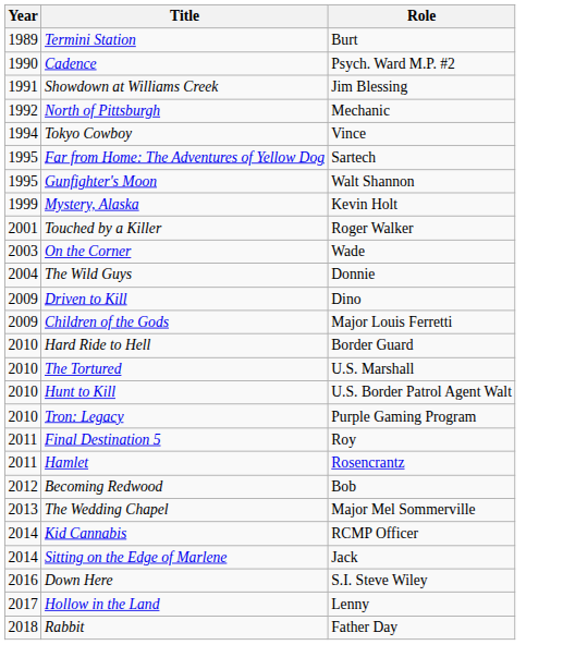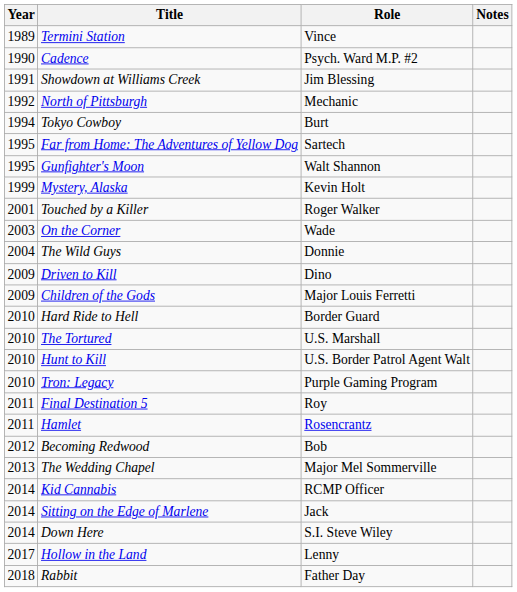 <table class="wikitable sortable">
 <tr>
 <th>Year</th>
 <th>Title</th>
 <th>Role</th>
+<th>Notes</th>
 </tr>
 <tr>
 <td>1989</td>
 <td><a href='#'><em>Termini Station</em></a></td>
-<td>Burt</td>
+<td>Vince</td>
+<td></td>
 </tr>
 <tr>
 <td>1990</td>
 <td><a href='#'><em>Cadence</em></a></td>
 <td>Psych. Ward M.P. #2</td>
+<td></td>
 </tr>
 <tr>
 <td>1991</td>
 <td><em>Showdown at Williams Creek</em></td>
 <td>Jim Blessing</td>
+<td></td>
 </tr>
 <tr>
 <td>1992</td>
 <td><em><a href='#'>North of Pittsburgh</a></em></td>
 <td>Mechanic</td>
+<td></td>
 </tr>
 <tr>
 <td>1994</td>
 <td><em>Tokyo Cowboy</em></td>
-<td>Vince</td>
+<td>Burt</td>
+<td></td>
 </tr>
 <tr>
 <td>1995</td>
 <td><em><a href='#'>Far from Home: The Adventures of Yellow Dog</a></em></td>
 <td>Sartech</td>
+<td></td>
 </tr>
 <tr>
 <td>1995</td>
 <td><em><a href='#'>Gunfighter's Moon</a></em></td>
 <td>Walt Shannon</td>
+<td></td>
 </tr>
 <tr>
 <td>1999</td>
 <td><em><a href='#'>Mystery, Alaska</a></em></td>
 <td>Kevin Holt</td>
+<td></td>
 </tr>
 <tr>
 <td>2001</td>
 <td><em>Touched by a Killer</em></td>
 <td>Roger Walker</td>
+<td></td>
 </tr>
 <tr>
 <td>2003</td>
 <td><a href='#'><em>On the Corner</em></a></td>
 <td>Wade</td>
+<td></td>
 </tr>
 <tr>
 <td>2004</td>
 <td data-sort-value="Wild Guys, The"><em>The Wild Guys</em></td>
 <td>Donnie</td>
+<td></td>
 </tr>
 <tr>
 <td>2009</td>
 <td><em><a href='#'>Driven to Kill</a></em></td>
 <td>Dino</td>
+<td></td>
 </tr>
 <tr>
 <td>2009</td>
 <td><em><a href='#'>Children of the Gods</a></em></td>
 <td>Major Louis Ferretti</td>
+<td></td>
 </tr>
 <tr>
 <td>2010</td>
 <td><em>Hard Ride to Hell</em></td>
 <td>Border Guard</td>
+<td></td>
 </tr>
 <tr>
 <td>2010</td>
 <td data-sort-value="Tortured, The"><em><a href='#'>The Tortured</a></em></td>
 <td>U.S. Marshall</td>
+<td></td>
 </tr>
 <tr>
 <td>2010</td>
 <td><em><a href='#'>Hunt to Kill</a></em></td>
 <td>U.S. Border Patrol Agent Walt</td>
+<td></td>
 </tr>
 <tr>
 <td>2010</td>
 <td><em><a href='#'>Tron: Legacy</a></em></td>
 <td>Purple Gaming Program</td>
+<td></td>
 </tr>
 <tr>
 <td>2011</td>
 <td><em><a href='#'>Final Destination 5</a></em></td>
 <td>Roy</td>
+<td></td>
 </tr>
 <tr>
 <td>2011</td>
 <td><a href='#'><em>Hamlet</em></a></td>
 <td><a href='#'>Rosencrantz</a></td>
+<td></td>
 </tr>
 <tr>
 <td>2012</td>
 <td><em>Becoming Redwood</em></td>
 <td>Bob</td>
+<td></td>
 </tr>
 <tr>
 <td>2013</td>
 <td data-sort-value="Wedding Chapel, The"><em>The Wedding Chapel</em></td>
 <td>Major Mel Sommerville</td>
+<td></td>
 </tr>
 <tr>
 <td>2014</td>
 <td><em><a href='#'>Kid Cannabis</a></em></td>
 <td>RCMP Officer</td>
+<td></td>
 </tr>
 <tr>
 <td>2014</td>
 <td><em><a href='#'>Sitting on the Edge of Marlene</a></em></td>
 <td>Jack</td>
+<td></td>
 </tr>
 <tr>
-<td>2016</td>
+<td>2014</td>
 <td><em>Down Here</em></td>
 <td>S.I. Steve Wiley</td>
+<td></td>
 </tr>
 <tr>
 <td>2017</td>
 <td><em><a href='#'>Hollow in the Land</a></em></td>
 <td>Lenny</td>
+<td></td>
 </tr>
 <tr>
 <td>2018</td>
 <td><em>Rabbit</em></td>
 <td>Father Day</td>
+<td></td>
 </tr>
 </table>
